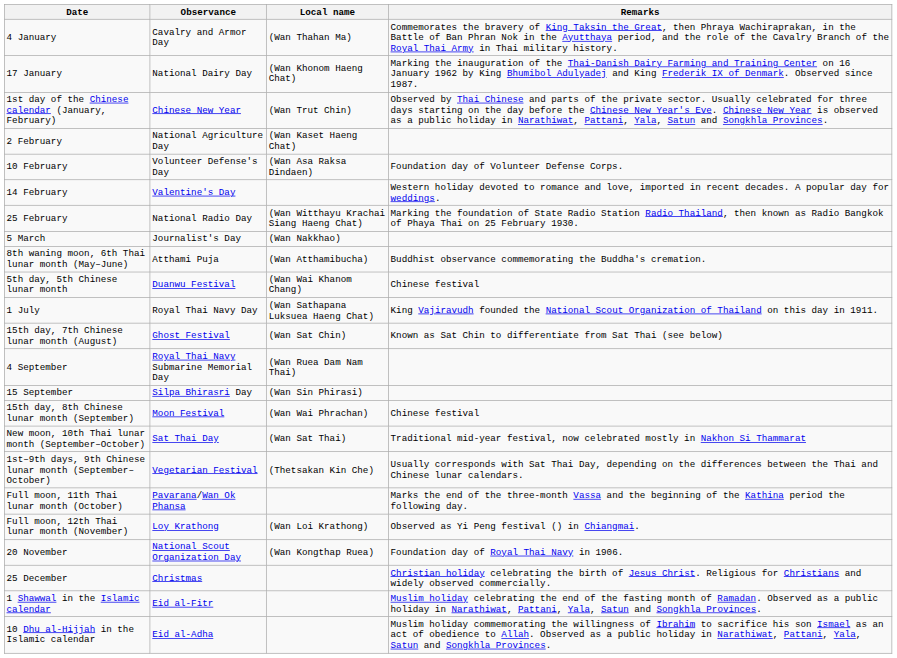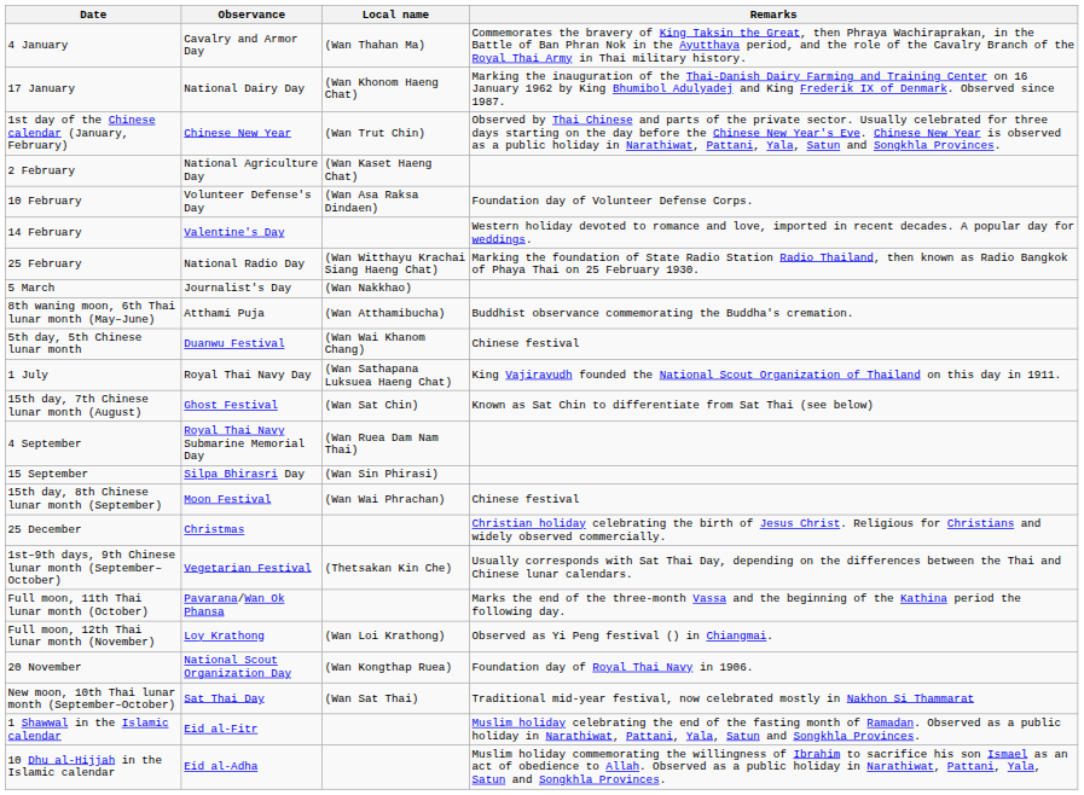 <table class="wikitable">
 <tr>
 <th>Date</th>
 <th>Observance</th>
 <th>Local name</th>
 <th>Remarks</th>
 </tr>
 <tr>
 <td>4 January</td>
 <td>Cavalry and Armor Day</td>
 <td> (Wan Thahan Ma)</td>
 <td>Commemorates the bravery of <a href='#'>King Taksin the Great</a>, then Phraya Wachiraprakan, in the Battle of Ban Phran Nok in the <a href='#'>Ayutthaya</a> period, and the role of the Cavalry Branch of the <a href='#'>Royal Thai Army</a> in Thai military history.</td>
 </tr>
 <tr>
 <td>17 January</td>
 <td>National Dairy Day</td>
 <td> (Wan Khonom Haeng Chat)</td>
 <td>Marking the inauguration of the <a href='#'>Thai-Danish Dairy Farming and Training Center</a> on 16 January 1962 by King <a href='#'>Bhumibol Adulyadej</a> and King <a href='#'>Frederik IX of Denmark</a>. Observed since 1987.</td>
 </tr>
 <tr>
 <td>1st day of the <a href='#'>Chinese calendar</a> (January, February)</td>
 <td><a href='#'>Chinese New Year</a></td>
 <td> (Wan Trut Chin)</td>
 <td>Observed by <a href='#'>Thai Chinese</a> and parts of the private sector. Usually celebrated for three days starting on the day before the <a href='#'>Chinese New Year's Eve</a>. <a href='#'>Chinese New Year</a> is observed as a public holiday in <a href='#'>Narathiwat</a>, <a href='#'>Pattani</a>, <a href='#'>Yala</a>, <a href='#'>Satun</a> and <a href='#'>Songkhla Provinces</a>.</td>
 </tr>
 <tr>
 <td>2 February</td>
 <td>National Agriculture Day</td>
 <td> (Wan Kaset Haeng Chat)</td>
 <td></td>
 </tr>
 <tr>
 <td>10 February</td>
 <td>Volunteer Defense's Day</td>
 <td> (Wan Asa Raksa Dindaen)</td>
 <td>Foundation day of Volunteer Defense Corps.</td>
 </tr>
 <tr>
 <td>14 February</td>
 <td><a href='#'>Valentine's Day</a></td>
 <td></td>
 <td>Western holiday devoted to romance and love, imported in recent decades. A popular day for <a href='#'>weddings</a>.</td>
 </tr>
 <tr>
 <td>25 February</td>
 <td>National Radio Day</td>
 <td> (Wan Witthayu Krachai Siang Haeng Chat)</td>
 <td>Marking the foundation of State Radio Station <a href='#'>Radio Thailand</a>, then known as Radio Bangkok of Phaya Thai on 25 February 1930.</td>
 </tr>
 <tr>
 <td>5 March</td>
 <td>Journalist's Day</td>
 <td> (Wan Nakkhao)</td>
 <td></td>
 </tr>
 <tr>
 <td>8th waning moon, 6th Thai lunar month (May–June)</td>
 <td>Atthami Puja</td>
 <td> (Wan Atthamibucha)</td>
 <td>Buddhist observance commemorating the Buddha's cremation.</td>
 </tr>
 <tr>
 <td>5th day, 5th Chinese lunar month</td>
 <td><a href='#'>Duanwu Festival</a></td>
 <td> (Wan Wai Khanom Chang)</td>
 <td>Chinese festival</td>
 </tr>
 <tr>
 <td>1 July</td>
 <td>Royal Thai Navy Day</td>
 <td> (Wan Sathapana Luksuea Haeng Chat)</td>
 <td>King <a href='#'>Vajiravudh</a> founded the <a href='#'>National Scout Organization of Thailand</a> on this day in 1911.</td>
 </tr>
 <tr>
 <td>15th day, 7th Chinese lunar month (August)</td>
 <td><a href='#'>Ghost Festival</a></td>
 <td> (Wan Sat Chin)</td>
 <td>Known as Sat Chin to differentiate from Sat Thai (see below)</td>
 </tr>
 <tr>
 <td>4 September</td>
 <td><a href='#'>Royal Thai Navy</a> Submarine Memorial Day</td>
 <td> (Wan Ruea Dam Nam Thai)</td>
 <td></td>
 </tr>
 <tr>
 <td>15 September</td>
 <td><a href='#'>Silpa Bhirasri</a> Day</td>
 <td> (Wan Sin Phirasi)</td>
 <td></td>
 </tr>
 <tr>
 <td>15th day, 8th Chinese lunar month (September)</td>
 <td><a href='#'>Moon Festival</a></td>
 <td> (Wan Wai Phrachan)</td>
 <td>Chinese festival</td>
 </tr>
 <tr>
-<td>New moon, 10th Thai lunar month (September–October)</td>
-<td><a href='#'>Sat Thai Day</a></td>
-<td> (Wan Sat Thai)</td>
-<td>Traditional mid-year festival, now celebrated mostly in <a href='#'>Nakhon Si Thammarat</a></td>
+<td>25 December</td>
+<td><a href='#'>Christmas</a></td>
+<td></td>
+<td><a href='#'>Christian holiday</a> celebrating the birth of <a href='#'>Jesus Christ</a>. Religious for <a href='#'>Christians</a> and widely observed commercially.</td>
 </tr>
 <tr>
 <td>1st–9th days, 9th Chinese lunar month (September–October)</td>
 <td><a href='#'>Vegetarian Festival</a></td>
 <td> (Thetsakan Kin Che)</td>
 <td>Usually corresponds with Sat Thai Day, depending on the differences between the Thai and Chinese lunar calendars.</td>
 </tr>
 <tr>
 <td>Full moon, 11th Thai lunar month (October)</td>
 <td><a href='#'>Pavarana</a>/<a href='#'>Wan Ok Phansa</a></td>
 <td></td>
 <td>Marks the end of the three-month <a href='#'>Vassa</a> and the beginning of the <a href='#'>Kathina</a> period the following day.</td>
 </tr>
 <tr>
 <td>Full moon, 12th Thai lunar month (November)</td>
 <td><a href='#'>Loy Krathong</a></td>
 <td> (Wan Loi Krathong)</td>
 <td>Observed as Yi Peng festival () in <a href='#'>Chiangmai</a>.</td>
 </tr>
 <tr>
 <td>20 November</td>
 <td><a href='#'>National Scout Organization Day</a></td>
 <td> (Wan Kongthap Ruea)</td>
 <td>Foundation day of <a href='#'>Royal Thai Navy</a> in 1906.</td>
 </tr>
 <tr>
-<td>25 December</td>
-<td><a href='#'>Christmas</a></td>
-<td></td>
-<td><a href='#'>Christian holiday</a> celebrating the birth of <a href='#'>Jesus Christ</a>. Religious for <a href='#'>Christians</a> and widely observed commercially.</td>
+<td>New moon, 10th Thai lunar month (September–October)</td>
+<td><a href='#'>Sat Thai Day</a></td>
+<td> (Wan Sat Thai)</td>
+<td>Traditional mid-year festival, now celebrated mostly in <a href='#'>Nakhon Si Thammarat</a></td>
 </tr>
 <tr>
 <td>1 <a href='#'>Shawwal</a> in the <a href='#'>Islamic calendar</a></td>
 <td><a href='#'>Eid al-Fitr</a></td>
 <td></td>
 <td><a href='#'>Muslim holiday</a> celebrating the end of the fasting month of <a href='#'>Ramadan</a>. Observed as a public holiday in <a href='#'>Narathiwat</a>, <a href='#'>Pattani</a>, <a href='#'>Yala</a>, <a href='#'>Satun</a> and <a href='#'>Songkhla Provinces</a>.</td>
 </tr>
 <tr>
 <td>10 <a href='#'>Dhu al-Hijjah</a> in the Islamic calendar</td>
 <td><a href='#'>Eid al-Adha</a></td>
 <td></td>
 <td>Muslim holiday commemorating the willingness of <a href='#'>Ibrahim</a> to sacrifice his son <a href='#'>Ismael</a> as an act of obedience to <a href='#'>Allah</a>. Observed as a public holiday in <a href='#'>Narathiwat</a>, <a href='#'>Pattani</a>, <a href='#'>Yala</a>, <a href='#'>Satun</a> and <a href='#'>Songkhla Provinces</a>.</td>
 </tr>
 </table>
